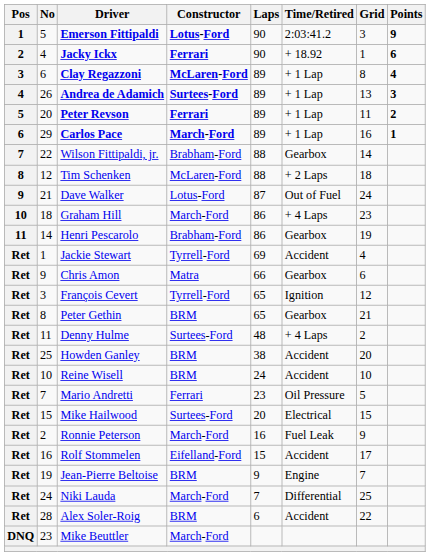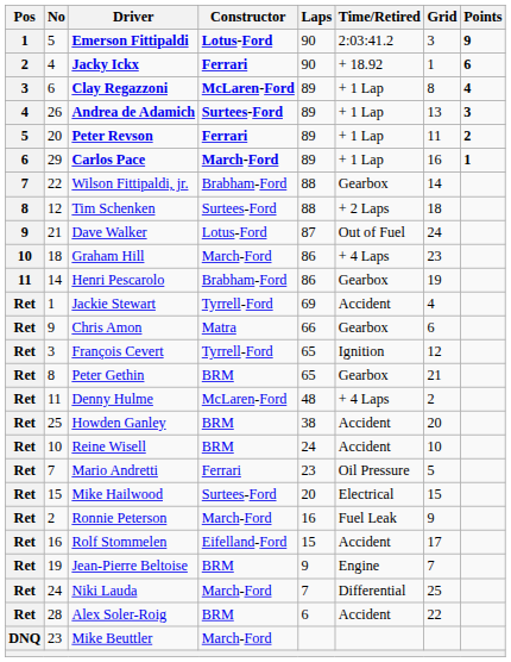 <table class="wikitable" style="font-size: 95%;">
 <tr>
 <th>Pos</th>
 <th>No</th>
 <th>Driver</th>
 <th>Constructor</th>
 <th>Laps</th>
 <th>Time/Retired</th>
 <th>Grid</th>
 <th>Points</th>
 </tr>
 <tr>
 <th>1</th>
 <td>5</td>
 <td> <strong><a href='#'>Emerson Fittipaldi</a></strong></td>
 <td><strong><a href='#'>Lotus</a>-<a href='#'>Ford</a></strong></td>
 <td>90</td>
 <td>2:03:41.2</td>
 <td>3</td>
 <td><strong>9</strong></td>
 </tr>
 <tr>
 <th>2</th>
 <td>4</td>
 <td> <strong><a href='#'>Jacky Ickx</a></strong></td>
 <td><strong><a href='#'>Ferrari</a></strong></td>
 <td>90</td>
 <td>+ 18.92</td>
 <td>1</td>
 <td><strong>6</strong></td>
 </tr>
 <tr>
 <th>3</th>
 <td>6</td>
 <td> <strong><a href='#'>Clay Regazzoni</a></strong></td>
 <td><strong><a href='#'>McLaren</a>-<a href='#'>Ford</a></strong></td>
 <td>89</td>
 <td>+ 1 Lap</td>
 <td>8</td>
 <td><strong>4</strong></td>
 </tr>
 <tr>
 <th>4</th>
 <td>26</td>
 <td> <strong><a href='#'>Andrea de Adamich</a></strong></td>
 <td><strong><a href='#'>Surtees</a>-<a href='#'>Ford</a></strong></td>
 <td>89</td>
 <td>+ 1 Lap</td>
 <td>13</td>
 <td><strong>3</strong></td>
 </tr>
 <tr>
 <th>5</th>
 <td>20</td>
 <td> <strong><a href='#'>Peter Revson</a></strong></td>
 <td><strong><a href='#'>Ferrari</a></strong></td>
 <td>89</td>
 <td>+ 1 Lap</td>
 <td>11</td>
 <td><strong>2</strong></td>
 </tr>
 <tr>
 <th>6</th>
 <td>29</td>
 <td> <strong><a href='#'>Carlos Pace</a></strong></td>
 <td><strong><a href='#'>March</a>-<a href='#'>Ford</a></strong></td>
 <td>89</td>
 <td>+ 1 Lap</td>
 <td>16</td>
 <td><strong>1</strong></td>
 </tr>
 <tr>
 <th>7</th>
 <td>22</td>
 <td> <a href='#'>Wilson Fittipaldi, jr.</a></td>
 <td><a href='#'>Brabham</a>-<a href='#'>Ford</a></td>
 <td>88</td>
 <td>Gearbox</td>
 <td>14</td>
 <td> </td>
 </tr>
 <tr>
 <th>8</th>
 <td>12</td>
 <td> <a href='#'>Tim Schenken</a></td>
-<td><a href='#'>McLaren</a>-<a href='#'>Ford</a></td>
+<td><a href='#'>Surtees</a>-<a href='#'>Ford</a></td>
 <td>88</td>
 <td>+ 2 Laps</td>
 <td>18</td>
 <td> </td>
 </tr>
 <tr>
 <th>9</th>
 <td>21</td>
 <td> <a href='#'>Dave Walker</a></td>
 <td><a href='#'>Lotus</a>-<a href='#'>Ford</a></td>
 <td>87</td>
 <td>Out of Fuel</td>
 <td>24</td>
 <td> </td>
 </tr>
 <tr>
 <th>10</th>
 <td>18</td>
 <td> <a href='#'>Graham Hill</a></td>
 <td><a href='#'>March</a>-<a href='#'>Ford</a></td>
 <td>86</td>
 <td>+ 4 Laps</td>
 <td>23</td>
 <td> </td>
 </tr>
 <tr>
 <th>11</th>
 <td>14</td>
 <td> <a href='#'>Henri Pescarolo</a></td>
 <td><a href='#'>Brabham</a>-<a href='#'>Ford</a></td>
 <td>86</td>
 <td>Gearbox</td>
 <td>19</td>
 <td> </td>
 </tr>
 <tr>
 <th>Ret</th>
 <td>1</td>
 <td> <a href='#'>Jackie Stewart</a></td>
 <td><a href='#'>Tyrrell</a>-<a href='#'>Ford</a></td>
 <td>69</td>
 <td>Accident</td>
 <td>4</td>
 <td> </td>
 </tr>
 <tr>
 <th>Ret</th>
 <td>9</td>
 <td> <a href='#'>Chris Amon</a></td>
 <td><a href='#'>Matra</a></td>
 <td>66</td>
 <td>Gearbox</td>
 <td>6</td>
 <td> </td>
 </tr>
 <tr>
 <th>Ret</th>
 <td>3</td>
 <td> <a href='#'>François Cevert</a></td>
 <td><a href='#'>Tyrrell</a>-<a href='#'>Ford</a></td>
 <td>65</td>
 <td>Ignition</td>
 <td>12</td>
 <td> </td>
 </tr>
 <tr>
 <th>Ret</th>
 <td>8</td>
 <td> <a href='#'>Peter Gethin</a></td>
 <td><a href='#'>BRM</a></td>
 <td>65</td>
 <td>Gearbox</td>
 <td>21</td>
 <td> </td>
 </tr>
 <tr>
 <th>Ret</th>
 <td>11</td>
 <td> <a href='#'>Denny Hulme</a></td>
-<td><a href='#'>Surtees</a>-<a href='#'>Ford</a></td>
+<td><a href='#'>McLaren</a>-<a href='#'>Ford</a></td>
 <td>48</td>
 <td>+ 4 Laps</td>
 <td>2</td>
 <td> </td>
 </tr>
 <tr>
 <th>Ret</th>
 <td>25</td>
 <td> <a href='#'>Howden Ganley</a></td>
 <td><a href='#'>BRM</a></td>
 <td>38</td>
 <td>Accident</td>
 <td>20</td>
 <td> </td>
 </tr>
 <tr>
 <th>Ret</th>
 <td>10</td>
 <td> <a href='#'>Reine Wisell</a></td>
 <td><a href='#'>BRM</a></td>
 <td>24</td>
 <td>Accident</td>
 <td>10</td>
 <td> </td>
 </tr>
 <tr>
 <th>Ret</th>
 <td>7</td>
 <td> <a href='#'>Mario Andretti</a></td>
 <td><a href='#'>Ferrari</a></td>
 <td>23</td>
 <td>Oil Pressure</td>
 <td>5</td>
 <td> </td>
 </tr>
 <tr>
 <th>Ret</th>
 <td>15</td>
 <td> <a href='#'>Mike Hailwood</a></td>
 <td><a href='#'>Surtees</a>-<a href='#'>Ford</a></td>
 <td>20</td>
 <td>Electrical</td>
 <td>15</td>
 <td> </td>
 </tr>
 <tr>
 <th>Ret</th>
 <td>2</td>
 <td> <a href='#'>Ronnie Peterson</a></td>
 <td><a href='#'>March</a>-<a href='#'>Ford</a></td>
 <td>16</td>
 <td>Fuel Leak</td>
 <td>9</td>
 <td> </td>
 </tr>
 <tr>
 <th>Ret</th>
 <td>16</td>
 <td> <a href='#'>Rolf Stommelen</a></td>
 <td><a href='#'>Eifelland</a>-<a href='#'>Ford</a></td>
 <td>15</td>
 <td>Accident</td>
 <td>17</td>
 <td> </td>
 </tr>
 <tr>
 <th>Ret</th>
 <td>19</td>
 <td> <a href='#'>Jean-Pierre Beltoise</a></td>
 <td><a href='#'>BRM</a></td>
 <td>9</td>
 <td>Engine</td>
 <td>7</td>
 <td> </td>
 </tr>
 <tr>
 <th>Ret</th>
 <td>24</td>
 <td> <a href='#'>Niki Lauda</a></td>
 <td><a href='#'>March</a>-<a href='#'>Ford</a></td>
 <td>7</td>
 <td>Differential</td>
 <td>25</td>
 <td> </td>
 </tr>
 <tr>
 <th>Ret</th>
 <td>28</td>
 <td> <a href='#'>Alex Soler-Roig</a></td>
 <td><a href='#'>BRM</a></td>
 <td>6</td>
 <td>Accident</td>
 <td>22</td>
 <td> </td>
 </tr>
 <tr>
 <th>DNQ</th>
 <td>23</td>
 <td> <a href='#'>Mike Beuttler</a></td>
 <td><a href='#'>March</a>-<a href='#'>Ford</a></td>
 <td> </td>
 <td> </td>
 <td> </td>
 <td> </td>
 </tr>
 <tr>
 <th colspan="8"></th>
 </tr>
 </table>
